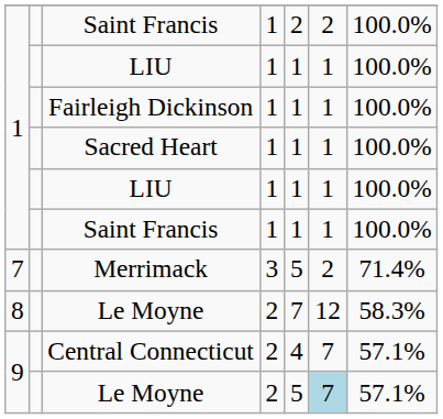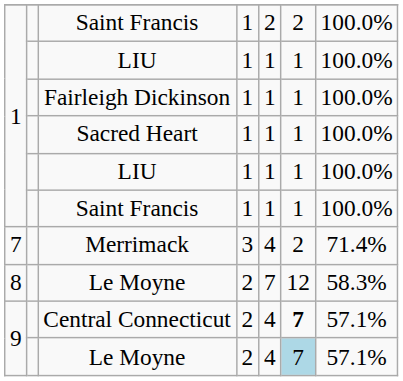 <table class="wikitable sortable" style="text-align:center">
 <tr>
 </tr>
 <tr>
 <td rowspan="6">1</td>
 <td></td>
 <td>Saint Francis</td>
 <td>1</td>
 <td>2</td>
 <td>2</td>
 <td>100.0%</td>
 </tr>
 <tr>
 <td></td>
 <td>LIU</td>
 <td>1</td>
 <td>1</td>
 <td>1</td>
 <td>100.0%</td>
 </tr>
 <tr>
 <td></td>
 <td>Fairleigh Dickinson</td>
 <td>1</td>
 <td>1</td>
 <td>1</td>
 <td>100.0%</td>
 </tr>
 <tr>
 <td></td>
 <td>Sacred Heart</td>
 <td>1</td>
 <td>1</td>
 <td>1</td>
 <td>100.0%</td>
 </tr>
 <tr>
 <td></td>
 <td>LIU</td>
 <td>1</td>
 <td>1</td>
 <td>1</td>
 <td>100.0%</td>
 </tr>
 <tr>
 <td></td>
 <td>Saint Francis</td>
 <td>1</td>
 <td>1</td>
 <td>1</td>
 <td>100.0%</td>
 </tr>
 <tr>
 <td>7</td>
 <td></td>
 <td>Merrimack</td>
 <td>3</td>
-<td>5</td>
+<td>4</td>
 <td>2</td>
 <td>71.4%</td>
 </tr>
 <tr>
 <td>8</td>
 <td></td>
 <td>Le Moyne</td>
 <td>2</td>
 <td>7</td>
 <td>12</td>
 <td>58.3%</td>
 </tr>
 <tr>
 <td rowspan="2">9</td>
 <td></td>
 <td>Central Connecticut</td>
 <td>2</td>
 <td>4</td>
-<td>7</td>
+<td><strong>7</strong></td>
 <td>57.1%</td>
 </tr>
 <tr>
 <td></td>
 <td>Le Moyne</td>
 <td>2</td>
-<td>5</td>
+<td>4</td>
 <td style="background: lightblue;">7</td>
 <td>57.1%</td>
 </tr>
 </table>
